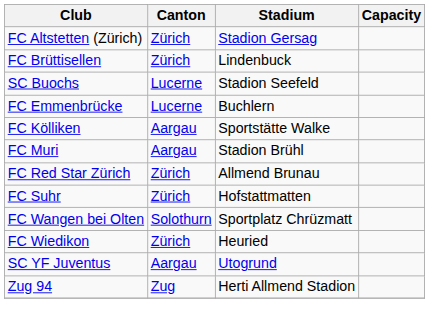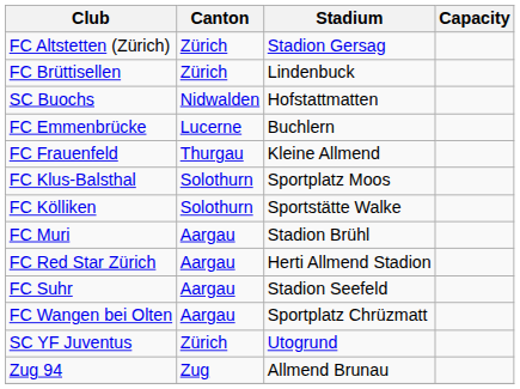 <table class="wikitable">
 <tr>
 <th>Club</th>
 <th>Canton</th>
 <th>Stadium</th>
 <th>Capacity</th>
 </tr>
 <tr>
 <td><a href='#'>FC Altstetten</a> (Zürich)</td>
 <td><a href='#'>Zürich</a></td>
 <td><a href='#'>Stadion Gersag</a></td>
 <td></td>
 </tr>
 <tr>
 <td><a href='#'>FC Brüttisellen</a></td>
 <td><a href='#'>Zürich</a></td>
 <td>Lindenbuck</td>
 <td></td>
 </tr>
 <tr>
 <td><a href='#'>SC Buochs</a></td>
-<td><a href='#'>Lucerne</a></td>
-<td>Stadion Seefeld</td>
+<td><a href='#'>Nidwalden</a></td>
+<td>Hofstattmatten</td>
 <td></td>
 </tr>
 <tr>
 <td><a href='#'>FC Emmenbrücke</a></td>
 <td><a href='#'>Lucerne</a></td>
 <td>Buchlern</td>
 <td></td>
 </tr>
 <tr>
+<td><a href='#'>FC Frauenfeld</a></td>
+<td><a href='#'>Thurgau</a></td>
+<td>Kleine Allmend</td>
+<td></td>
+</tr>
+<tr>
+<td><a href='#'>FC Klus-Balsthal</a></td>
+<td><a href='#'>Solothurn</a></td>
+<td>Sportplatz Moos</td>
+<td></td>
+</tr>
+<tr>
 <td><a href='#'>FC Kölliken</a></td>
-<td><a href='#'>Aargau</a></td>
+<td><a href='#'>Solothurn</a></td>
 <td>Sportstätte Walke</td>
 <td></td>
 </tr>
 <tr>
 <td><a href='#'>FC Muri</a></td>
 <td><a href='#'>Aargau</a></td>
 <td>Stadion Brühl</td>
 <td></td>
 </tr>
 <tr>
 <td><a href='#'>FC Red Star Zürich</a></td>
-<td><a href='#'>Zürich</a></td>
-<td>Allmend Brunau</td>
+<td><a href='#'>Aargau</a></td>
+<td>Herti Allmend Stadion</td>
 <td></td>
 </tr>
 <tr>
 <td><a href='#'>FC Suhr</a></td>
-<td><a href='#'>Zürich</a></td>
-<td>Hofstattmatten</td>
+<td><a href='#'>Aargau</a></td>
+<td>Stadion Seefeld</td>
 <td></td>
 </tr>
 <tr>
 <td><a href='#'>FC Wangen bei Olten</a></td>
-<td><a href='#'>Solothurn</a></td>
+<td><a href='#'>Aargau</a></td>
 <td>Sportplatz Chrüzmatt</td>
 <td></td>
 </tr>
 <tr>
-<td><a href='#'>FC Wiedikon</a></td>
+<td><a href='#'>SC YF Juventus</a></td>
 <td><a href='#'>Zürich</a></td>
-<td>Heuried</td>
-<td></td>
-</tr>
-<tr>
-<td><a href='#'>SC YF Juventus</a></td>
-<td><a href='#'>Aargau</a></td>
 <td><a href='#'>Utogrund</a></td>
 <td></td>
 </tr>
 <tr>
 <td><a href='#'>Zug 94</a></td>
 <td><a href='#'>Zug</a></td>
-<td>Herti Allmend Stadion</td>
+<td>Allmend Brunau</td>
 <td></td>
 </tr>
 <tr>
 </tr>
 </table>
